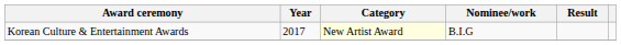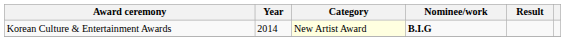 <table class="wikitable sortable plainrowheaders" style="width: 100%;">
 <tr style="background:#ccc; text-align:center;">
 <th scope="col">Award ceremony</th>
 <th scope="col">Year</th>
 <th scope="col">Category</th>
 <th scope="col">Nominee/work</th>
 <th scope="col">Result</th>
 <th scope="col" class="unsortable"></th>
 </tr>
 <tr>
 <td>Korean Culture & Entertainment Awards</td>
-<td>2017</td>
+<td>2014</td>
 <td style="background: lightyellow;">New Artist Award</td>
-<td>B.I.G</td>
+<td><strong>B.I.G</strong></td>
 <td></td>
 <td></td>
 </tr>
 <tr>
 </tr>
 </table>
